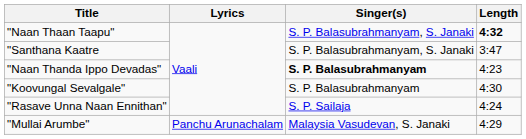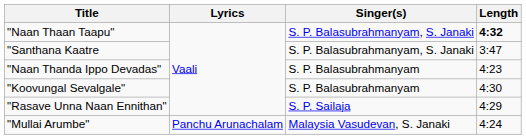 <table class="wikitable">
 <tr>
 <th>Title</th>
 <th>Lyrics</th>
 <th>Singer(s)</th>
 <th>Length</th>
 </tr>
 <tr>
 <td>"Naan Thaan Taapu"</td>
 <td rowspan="5"><a href='#'>Vaali</a></td>
 <td><a href='#'>S. P. Balasubrahmanyam</a>, <a href='#'>S. Janaki</a></td>
 <td><strong>4:32</strong></td>
 </tr>
 <tr>
 <td>"Santhana Kaatre</td>
 <td>S. P. Balasubrahmanyam, S. Janaki</td>
 <td>3:47</td>
 </tr>
 <tr>
 <td>"Naan Thanda Ippo Devadas"</td>
-<td><strong>S. P. Balasubrahmanyam</strong></td>
+<td>S. P. Balasubrahmanyam</td>
 <td>4:23</td>
 </tr>
 <tr>
 <td>"Koovungal Sevalgale"</td>
 <td>S. P. Balasubrahmanyam</td>
 <td>4:30</td>
 </tr>
 <tr>
 <td>"Rasave Unna Naan Ennithan"</td>
 <td><a href='#'>S. P. Sailaja</a></td>
-<td>4:24</td>
+<td>4:29</td>
 </tr>
 <tr>
 <td>"Mullai Arumbe"</td>
 <td><a href='#'>Panchu Arunachalam</a></td>
 <td><a href='#'>Malaysia Vasudevan</a>, S. Janaki</td>
-<td>4:29</td>
+<td>4:24</td>
 </tr>
 </table>
